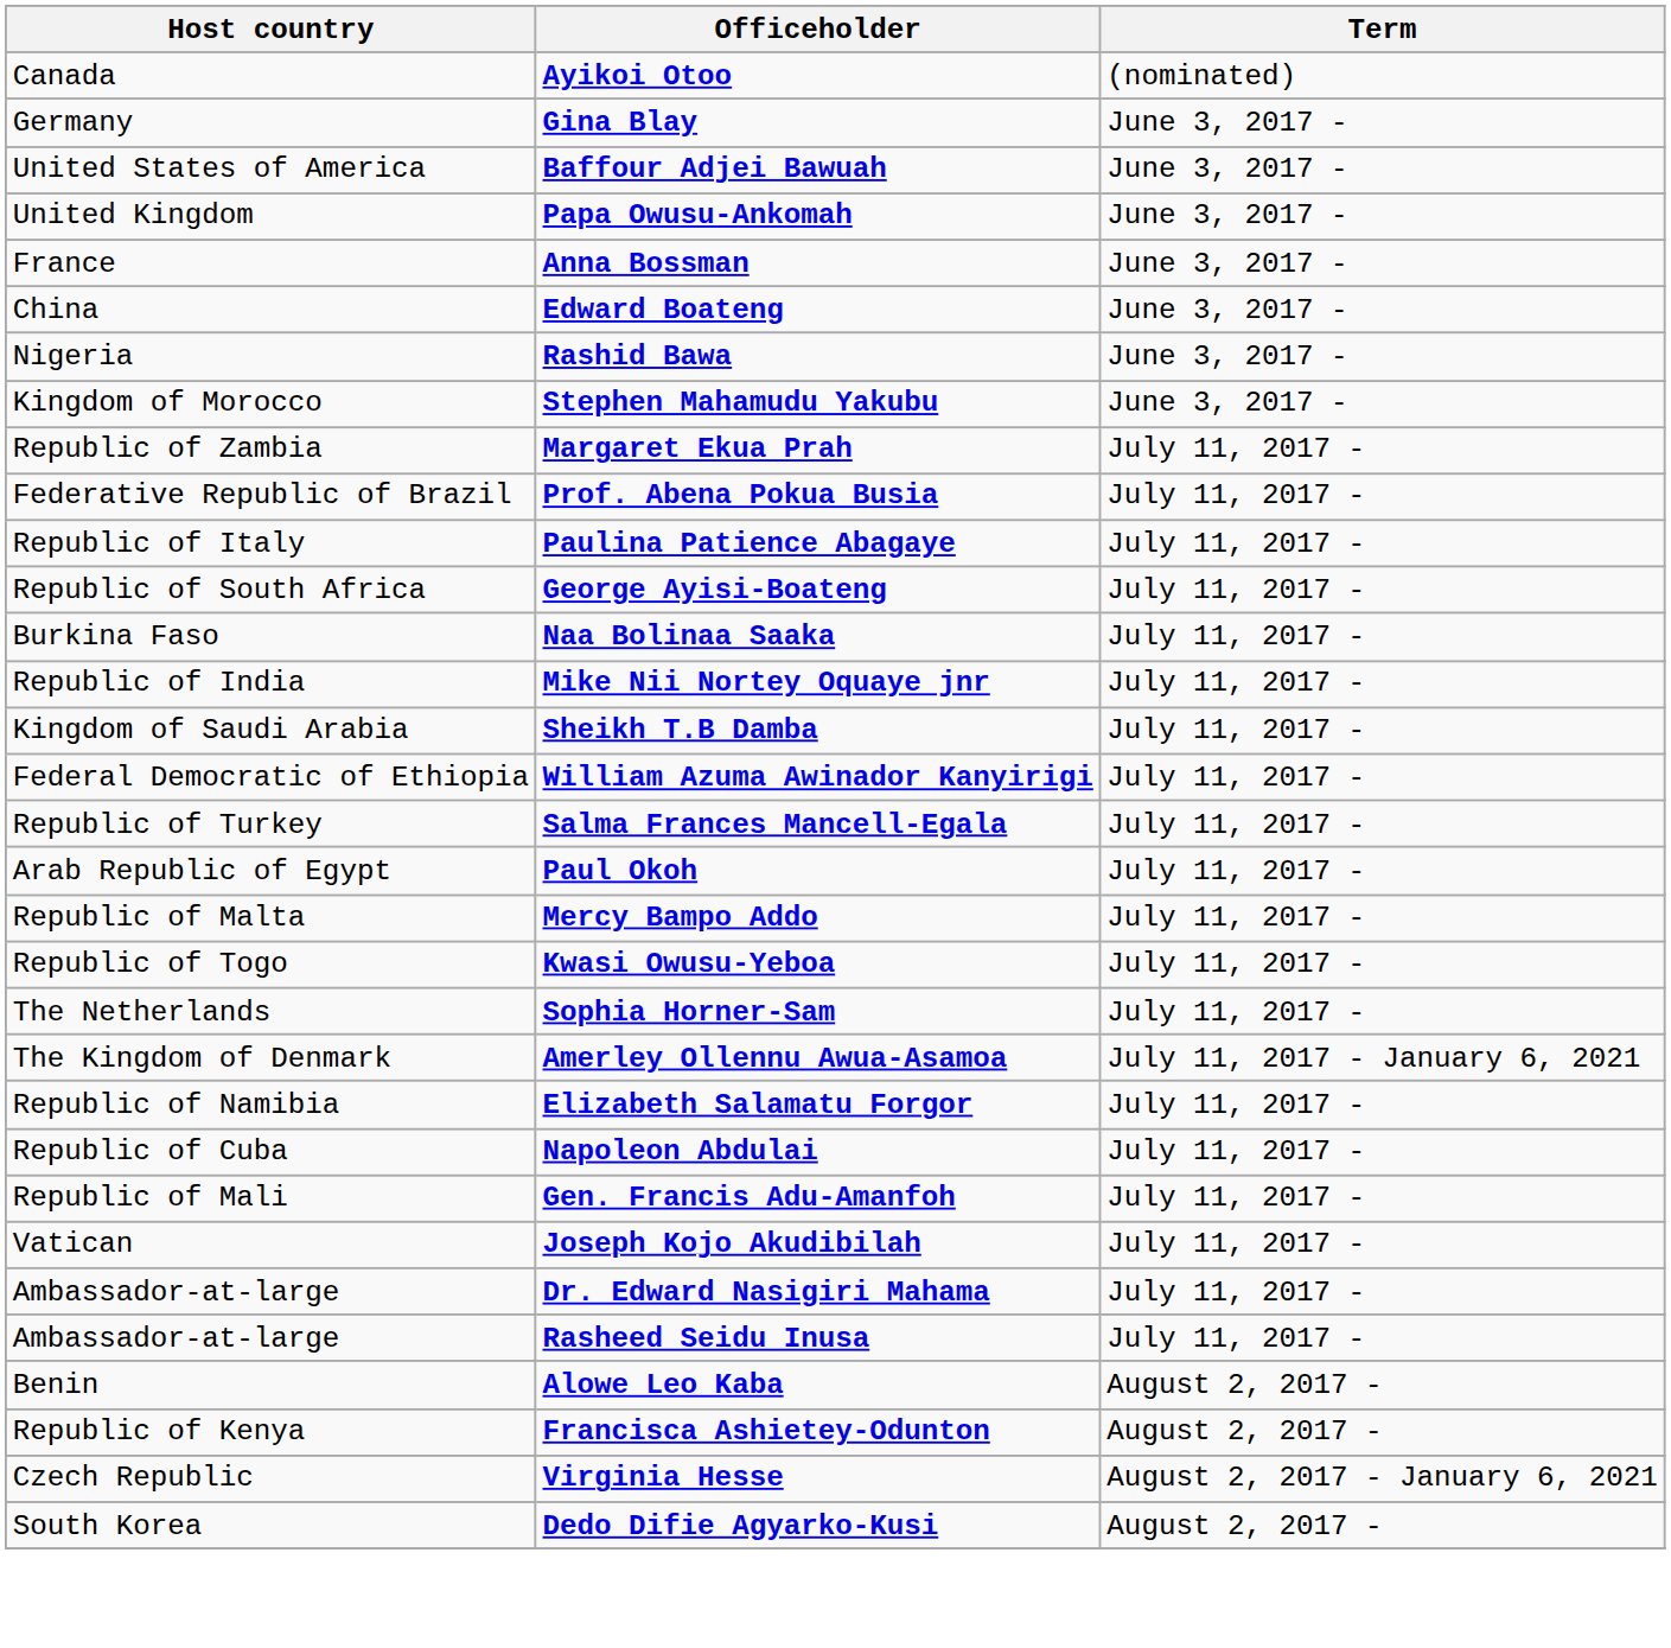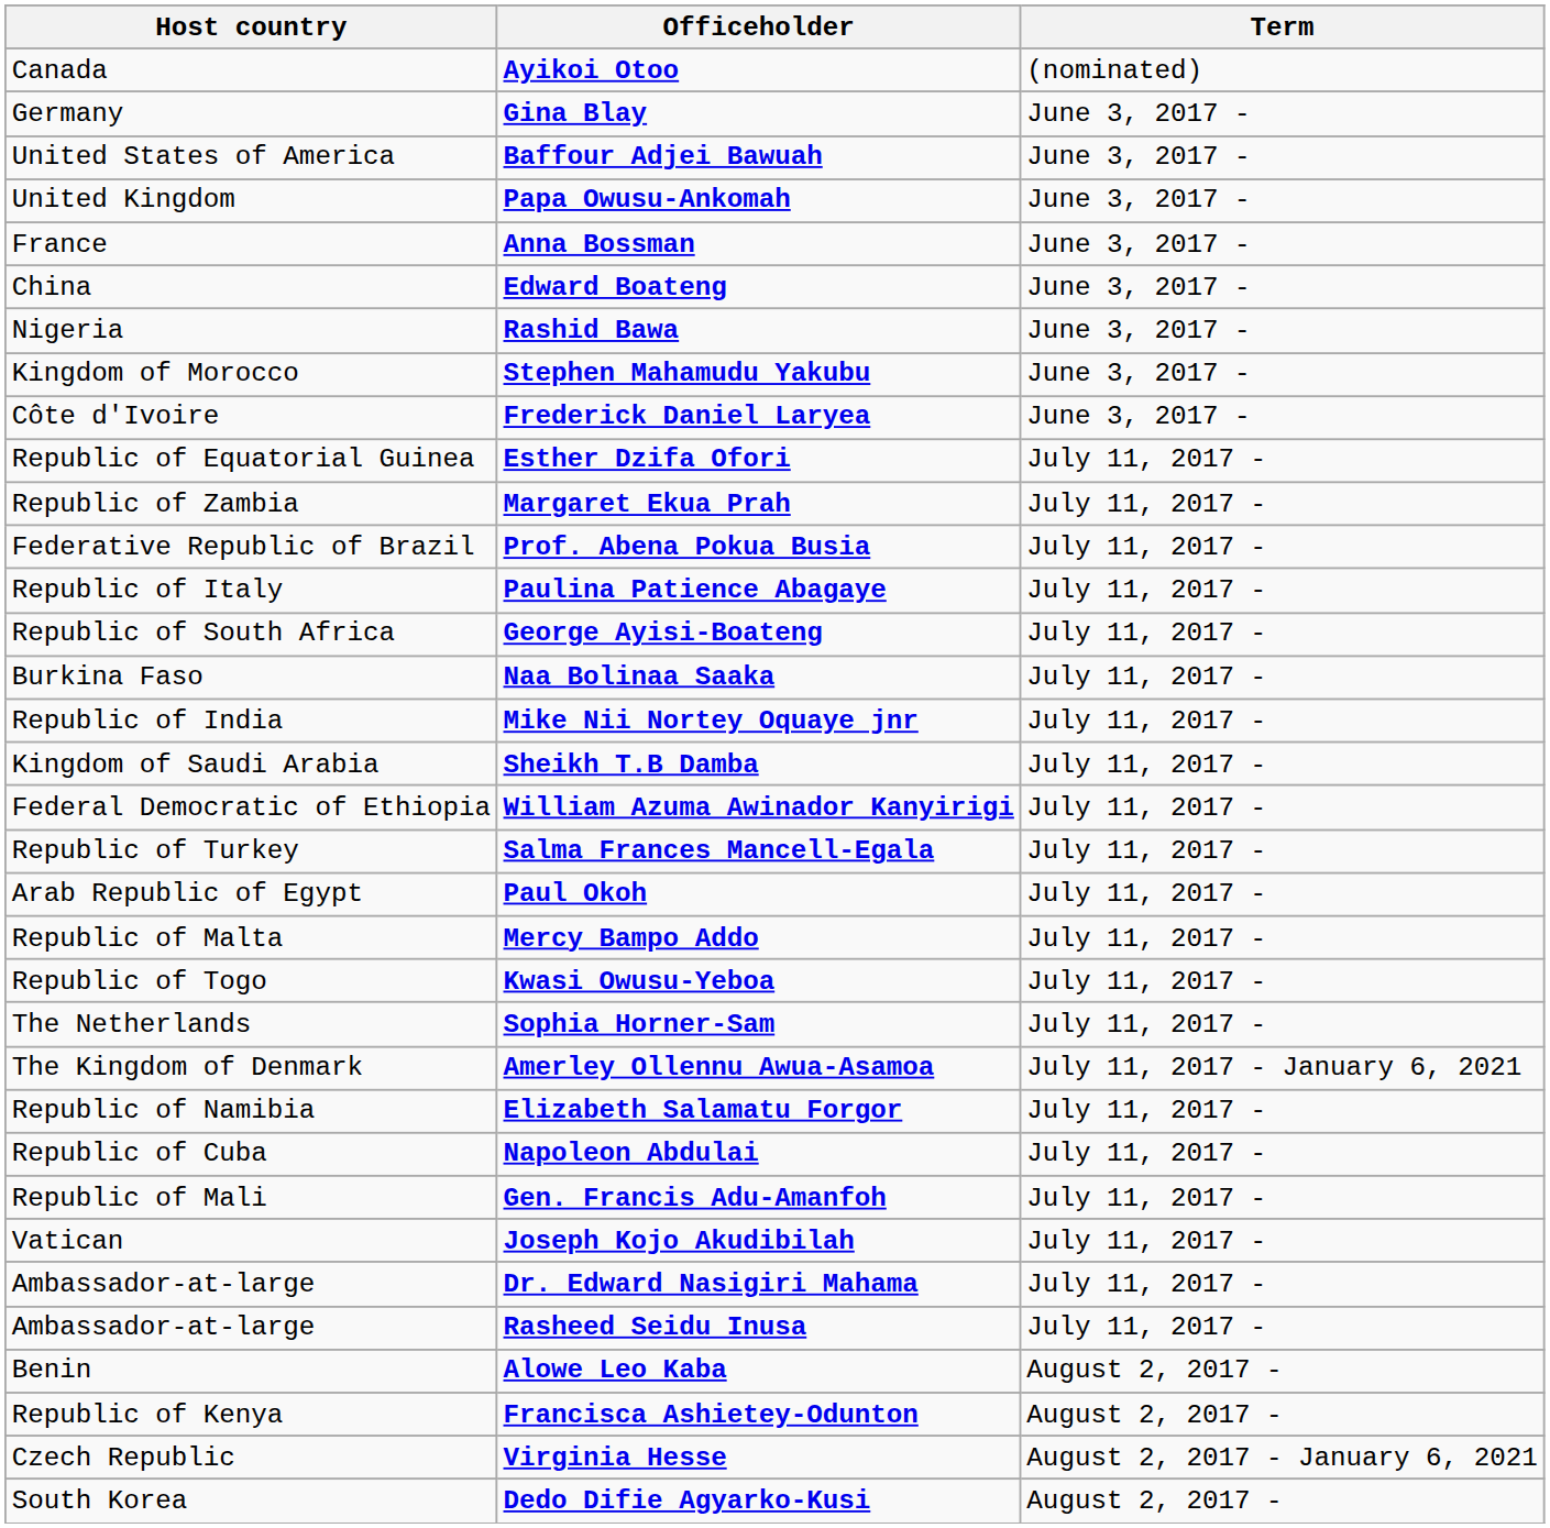 <table class="wikitable sortable">
 <tr>
 <th>Host country</th>
 <th>Officeholder</th>
 <th>Term</th>
 </tr>
 <tr>
 <td>Canada</td>
 <td><strong><a href='#'>Ayikoi Otoo</a></strong></td>
 <td>(nominated)</td>
 </tr>
 <tr>
 <td>Germany</td>
 <td><strong><a href='#'>Gina Blay</a></strong></td>
 <td>June 3, 2017 -</td>
 </tr>
 <tr>
 <td>United States of America</td>
 <td><strong><a href='#'>Baffour Adjei Bawuah</a></strong> <strong></strong></td>
 <td>June 3, 2017 -</td>
 </tr>
 <tr>
 <td>United Kingdom</td>
 <td><strong><a href='#'>Papa Owusu-Ankomah</a></strong></td>
 <td>June 3, 2017 -</td>
 </tr>
 <tr>
 <td>France</td>
 <td><strong><a href='#'>Anna Bossman</a></strong></td>
 <td>June 3, 2017 -</td>
 </tr>
 <tr>
 <td>China</td>
 <td><strong><a href='#'>Edward Boateng</a></strong></td>
 <td>June 3, 2017 -</td>
 </tr>
 <tr>
 <td>Nigeria</td>
 <td><strong><a href='#'>Rashid Bawa</a></strong></td>
 <td>June 3, 2017 -</td>
 </tr>
 <tr>
 <td>Kingdom of Morocco</td>
 <td><strong><a href='#'>Stephen Mahamudu Yakubu</a></strong></td>
 <td>June 3, 2017 -</td>
+</tr>
+<tr>
+<td>Côte d'Ivoire</td>
+<td><strong><a href='#'>Frederick Daniel Laryea</a></strong></td>
+<td>June 3, 2017 -</td>
+</tr>
+<tr>
+<td>Republic of Equatorial Guinea</td>
+<td><strong><a href='#'>Esther Dzifa Ofori</a></strong></td>
+<td>July 11, 2017 -</td>
 </tr>
 <tr>
 <td>Republic of Zambia</td>
 <td><strong><a href='#'>Margaret Ekua Prah</a></strong></td>
 <td>July 11, 2017 -</td>
 </tr>
 <tr>
 <td>Federative Republic of Brazil</td>
 <td><strong><a href='#'>Prof. Abena Pokua Busia</a></strong></td>
 <td>July 11, 2017 -</td>
 </tr>
 <tr>
 <td>Republic of Italy</td>
 <td><strong><a href='#'>Paulina Patience Abagaye</a></strong></td>
 <td>July 11, 2017 -</td>
 </tr>
 <tr>
 <td>Republic of South Africa</td>
 <td><strong><a href='#'>George Ayisi-Boateng</a></strong></td>
 <td>July 11, 2017 -</td>
 </tr>
 <tr>
 <td>Burkina Faso</td>
 <td><strong><a href='#'>Naa Bolinaa Saaka</a></strong></td>
 <td>July 11, 2017 -</td>
 </tr>
 <tr>
 <td>Republic of India</td>
 <td><strong><a href='#'>Mike Nii Nortey Oquaye jnr</a></strong></td>
 <td>July 11, 2017 -</td>
 </tr>
 <tr>
 <td>Kingdom of Saudi Arabia</td>
 <td><strong><a href='#'>Sheikh T.B Damba</a></strong></td>
 <td>July 11, 2017 -</td>
 </tr>
 <tr>
 <td>Federal Democratic of Ethiopia</td>
 <td><strong><a href='#'>William Azuma Awinador Kanyirigi</a></strong></td>
 <td>July 11, 2017 -</td>
 </tr>
 <tr>
 <td>Republic of Turkey</td>
 <td><strong><a href='#'>Salma Frances Mancell-Egala</a></strong></td>
 <td>July 11, 2017 -</td>
 </tr>
 <tr>
 <td>Arab Republic of Egypt</td>
 <td><strong><a href='#'>Paul Okoh</a></strong></td>
 <td>July 11, 2017 -</td>
 </tr>
 <tr>
 <td>Republic of Malta</td>
 <td><strong><a href='#'>Mercy Bampo Addo</a></strong></td>
 <td>July 11, 2017 -</td>
 </tr>
 <tr>
 <td>Republic of Togo</td>
 <td><strong><a href='#'>Kwasi Owusu-Yeboa</a></strong></td>
 <td>July 11, 2017 -</td>
 </tr>
 <tr>
 <td>The Netherlands</td>
 <td><strong><a href='#'>Sophia Horner-Sam</a></strong></td>
 <td>July 11, 2017 -</td>
 </tr>
 <tr>
 <td>The Kingdom of Denmark</td>
 <td><strong><a href='#'>Amerley Ollennu Awua-Asamoa</a></strong></td>
 <td>July 11, 2017 - January 6, 2021</td>
 </tr>
 <tr>
 <td>Republic of Namibia</td>
 <td><strong><a href='#'>Elizabeth Salamatu Forgor</a></strong></td>
 <td>July 11, 2017 -</td>
 </tr>
 <tr>
 <td>Republic of Cuba</td>
 <td><strong><a href='#'>Napoleon Abdulai</a></strong></td>
 <td>July 11, 2017 -</td>
 </tr>
 <tr>
 <td>Republic of Mali</td>
 <td><strong><a href='#'>Gen. Francis Adu-Amanfoh</a></strong></td>
 <td>July 11, 2017 -</td>
 </tr>
 <tr>
 <td>Vatican</td>
 <td><strong><a href='#'>Joseph Kojo Akudibilah</a></strong></td>
 <td>July 11, 2017 -</td>
 </tr>
 <tr>
 <td>Ambassador-at-large</td>
 <td><strong><a href='#'>Dr. Edward Nasigiri Mahama</a></strong></td>
 <td>July 11, 2017 -</td>
 </tr>
 <tr>
 <td>Ambassador-at-large</td>
 <td><strong><a href='#'>Rasheed Seidu Inusa</a></strong></td>
 <td>July 11, 2017 -</td>
 </tr>
 <tr>
 <td>Benin</td>
 <td><strong><a href='#'>Alowe Leo Kaba</a></strong></td>
 <td>August 2, 2017 -</td>
 </tr>
 <tr>
 <td>Republic of Kenya</td>
 <td><strong><a href='#'>Francisca Ashietey-Odunton</a></strong></td>
 <td>August 2, 2017 -</td>
 </tr>
 <tr>
 <td>Czech Republic</td>
 <td><strong><a href='#'>Virginia Hesse</a></strong></td>
 <td>August 2, 2017 - January 6, 2021</td>
 </tr>
 <tr>
 <td>South Korea</td>
 <td><strong><a href='#'>Dedo Difie Agyarko-Kusi</a></strong></td>
 <td>August 2, 2017 -</td>
 </tr>
 <tr>
 </tr>
 </table>
